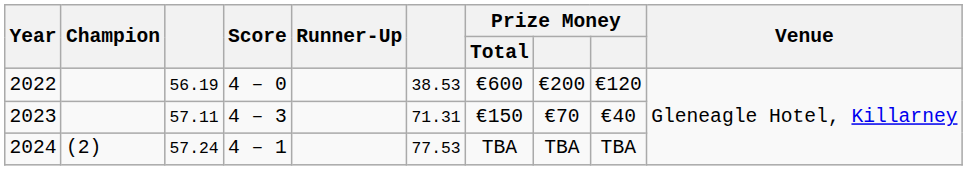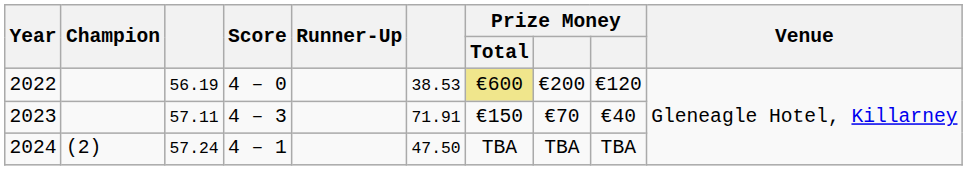 <table class="wikitable sortable">
 <tr>
 <th rowspan=2>Year</th>
 <th rowspan=2>Champion</th>
 <th rowspan=2></th>
 <th rowspan=2>Score</th>
 <th rowspan=2>Runner-Up</th>
 <th rowspan=2></th>
 <th colspan=3>Prize Money</th>
 <th rowspan=2>Venue</th>
 </tr>
 <tr>
 <th>Total</th>
 <th></th>
 <th></th>
 </tr>
 <tr>
 <td>2022</td>
 <td></td>
 <td align=center><small><span>56.19</span></small></td>
 <td align=center>4 – 0</td>
 <td></td>
 <td align=center><small><span>38.53</span></small></td>
-<td align=center>€600</td>
+<td align=center style="background: khaki;">€600</td>
 <td align=center>€200</td>
 <td align=center>€120</td>
 <td rowspan=3>Gleneagle Hotel, <a href='#'>Killarney</a></td>
 </tr>
 <tr>
 <td>2023</td>
 <td></td>
 <td align=center><small><span>57.11</span></small></td>
 <td align=center>4 – 3</td>
 <td></td>
-<td align=center><small><span>71.31</span></small></td>
+<td align=center><small><span>71.91</span></small></td>
 <td align=center>€150</td>
 <td align=center>€70</td>
 <td align=center>€40</td>
 </tr>
 <tr>
 <td>2024</td>
 <td>(2)</td>
 <td align=center><small>57.24</small></td>
 <td align=center>4 – 1</td>
 <td></td>
-<td align=center><small><span>77.53</span></small></td>
+<td align=center><small><span>47.50</span></small></td>
 <td align=center>TBA</td>
 <td align=center>TBA</td>
 <td align=center>TBA</td>
 </tr>
 </table>
